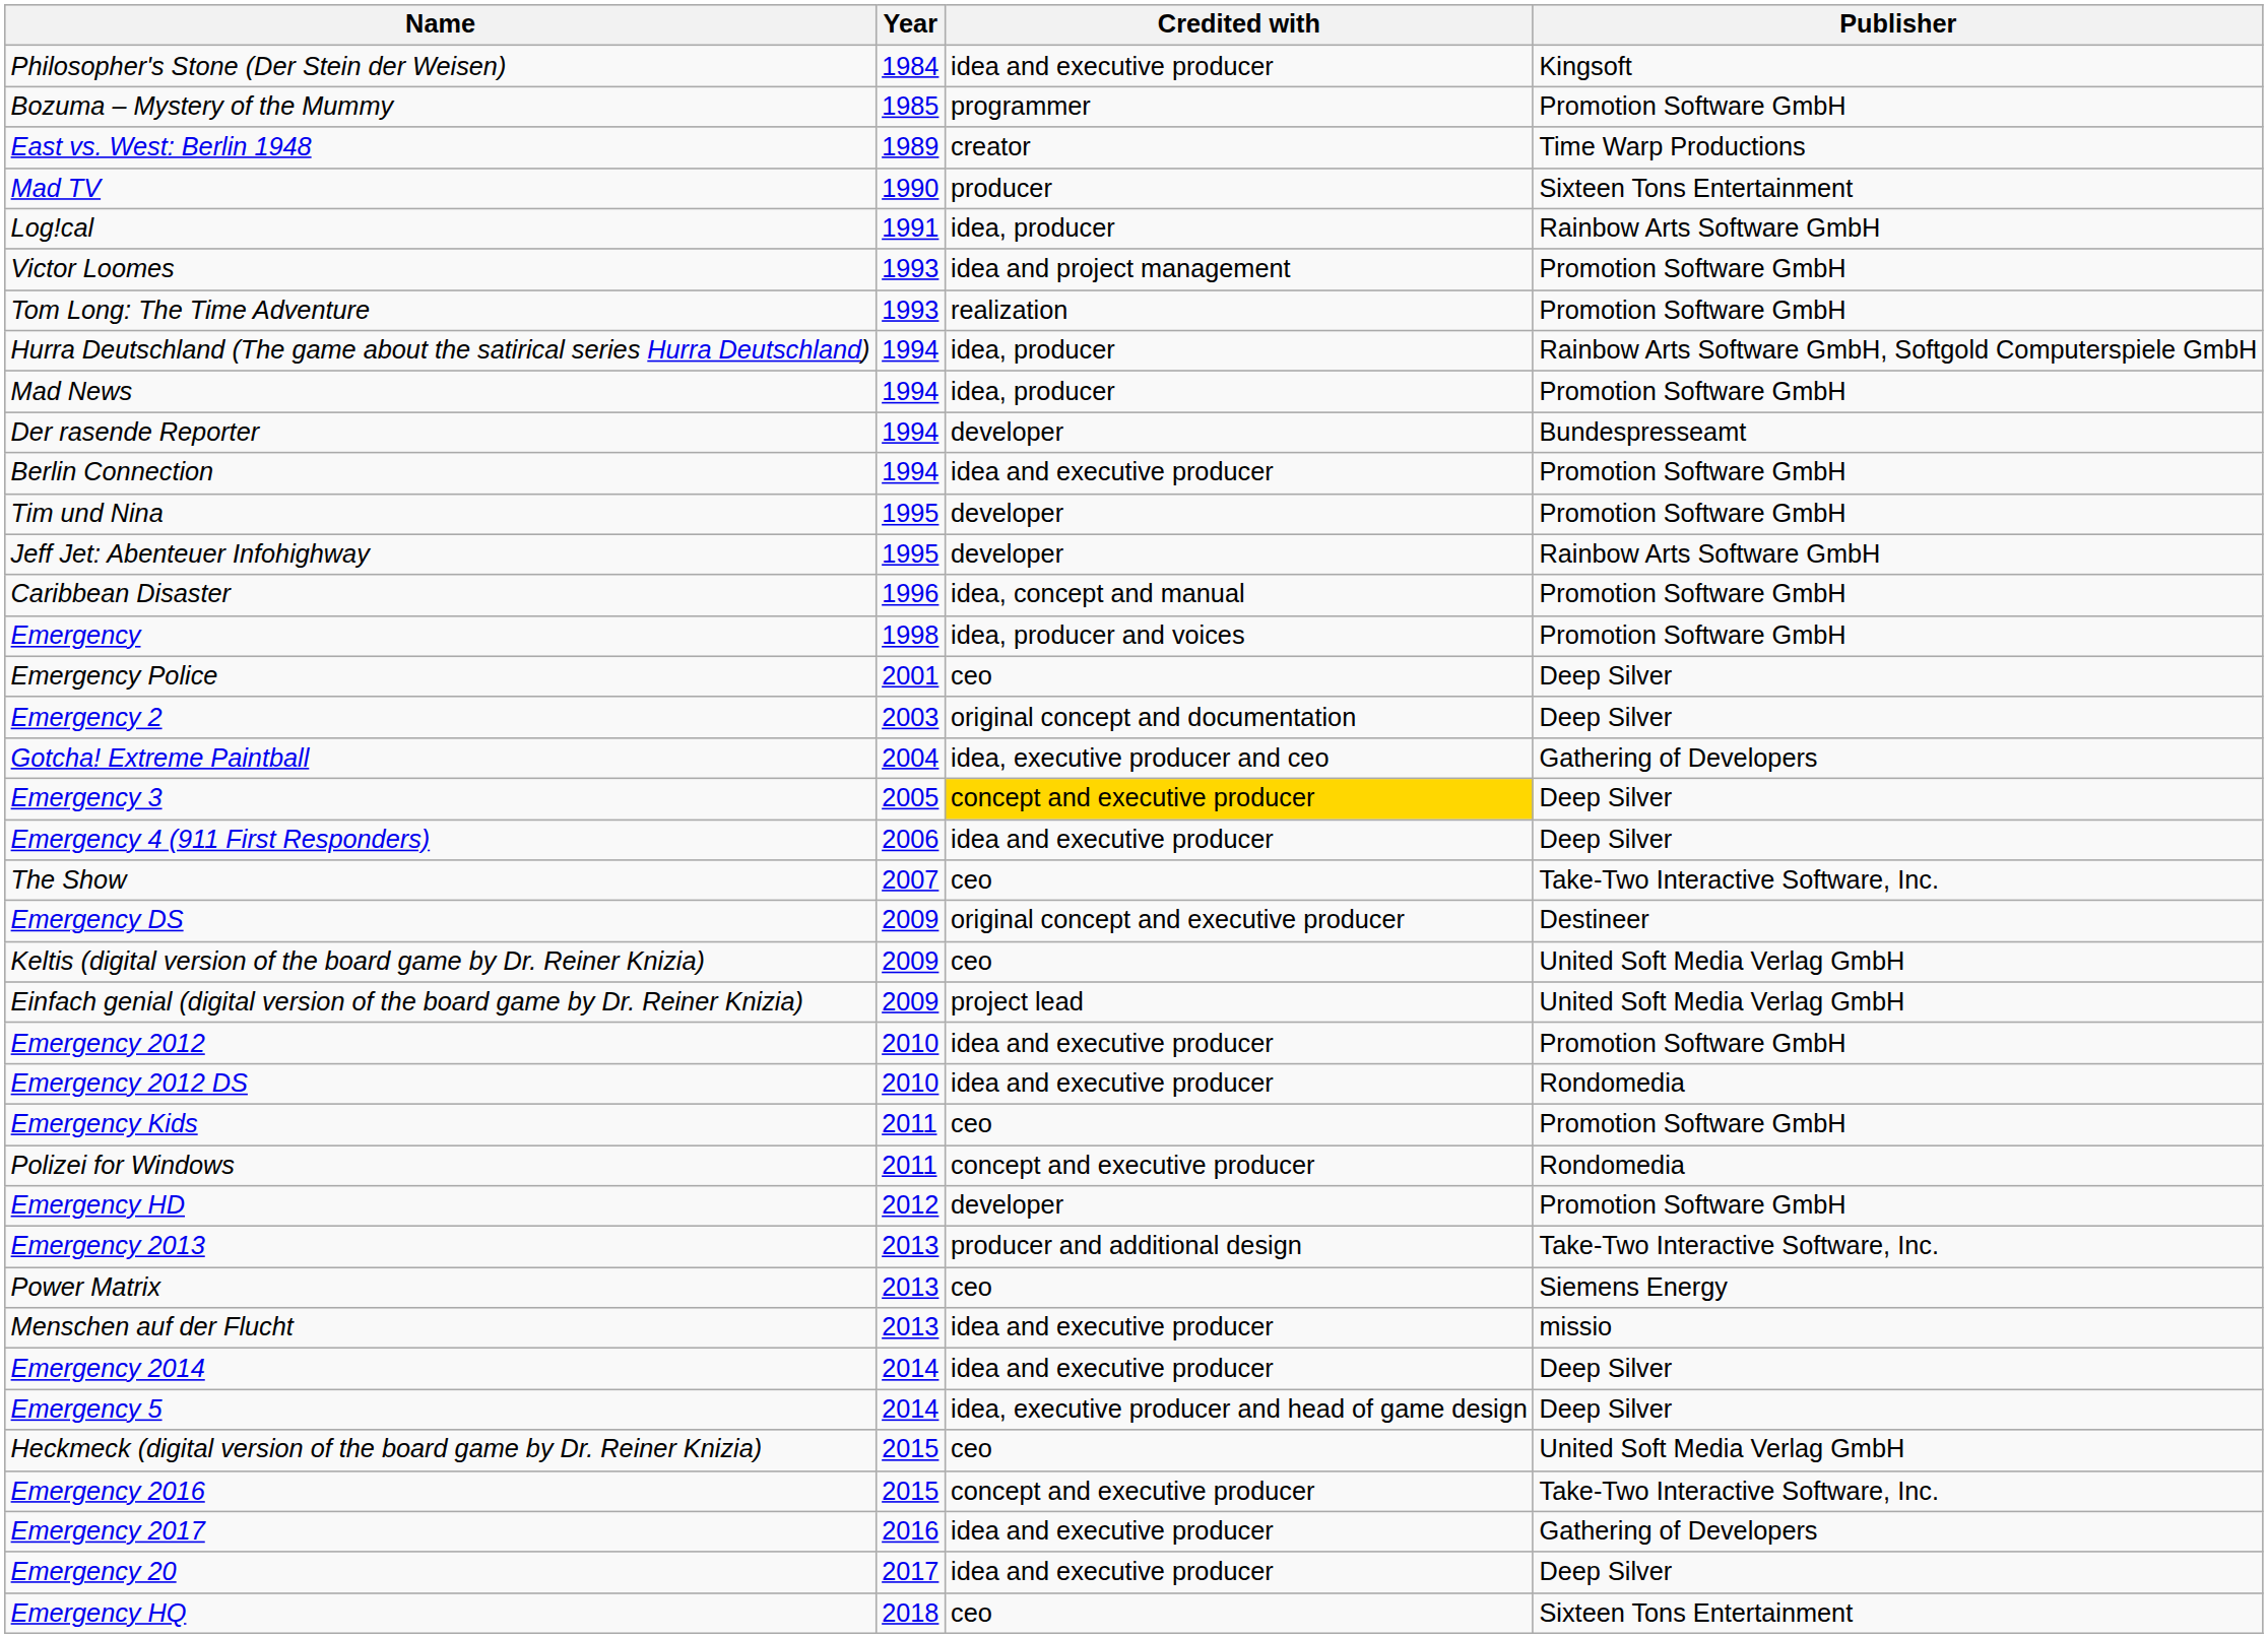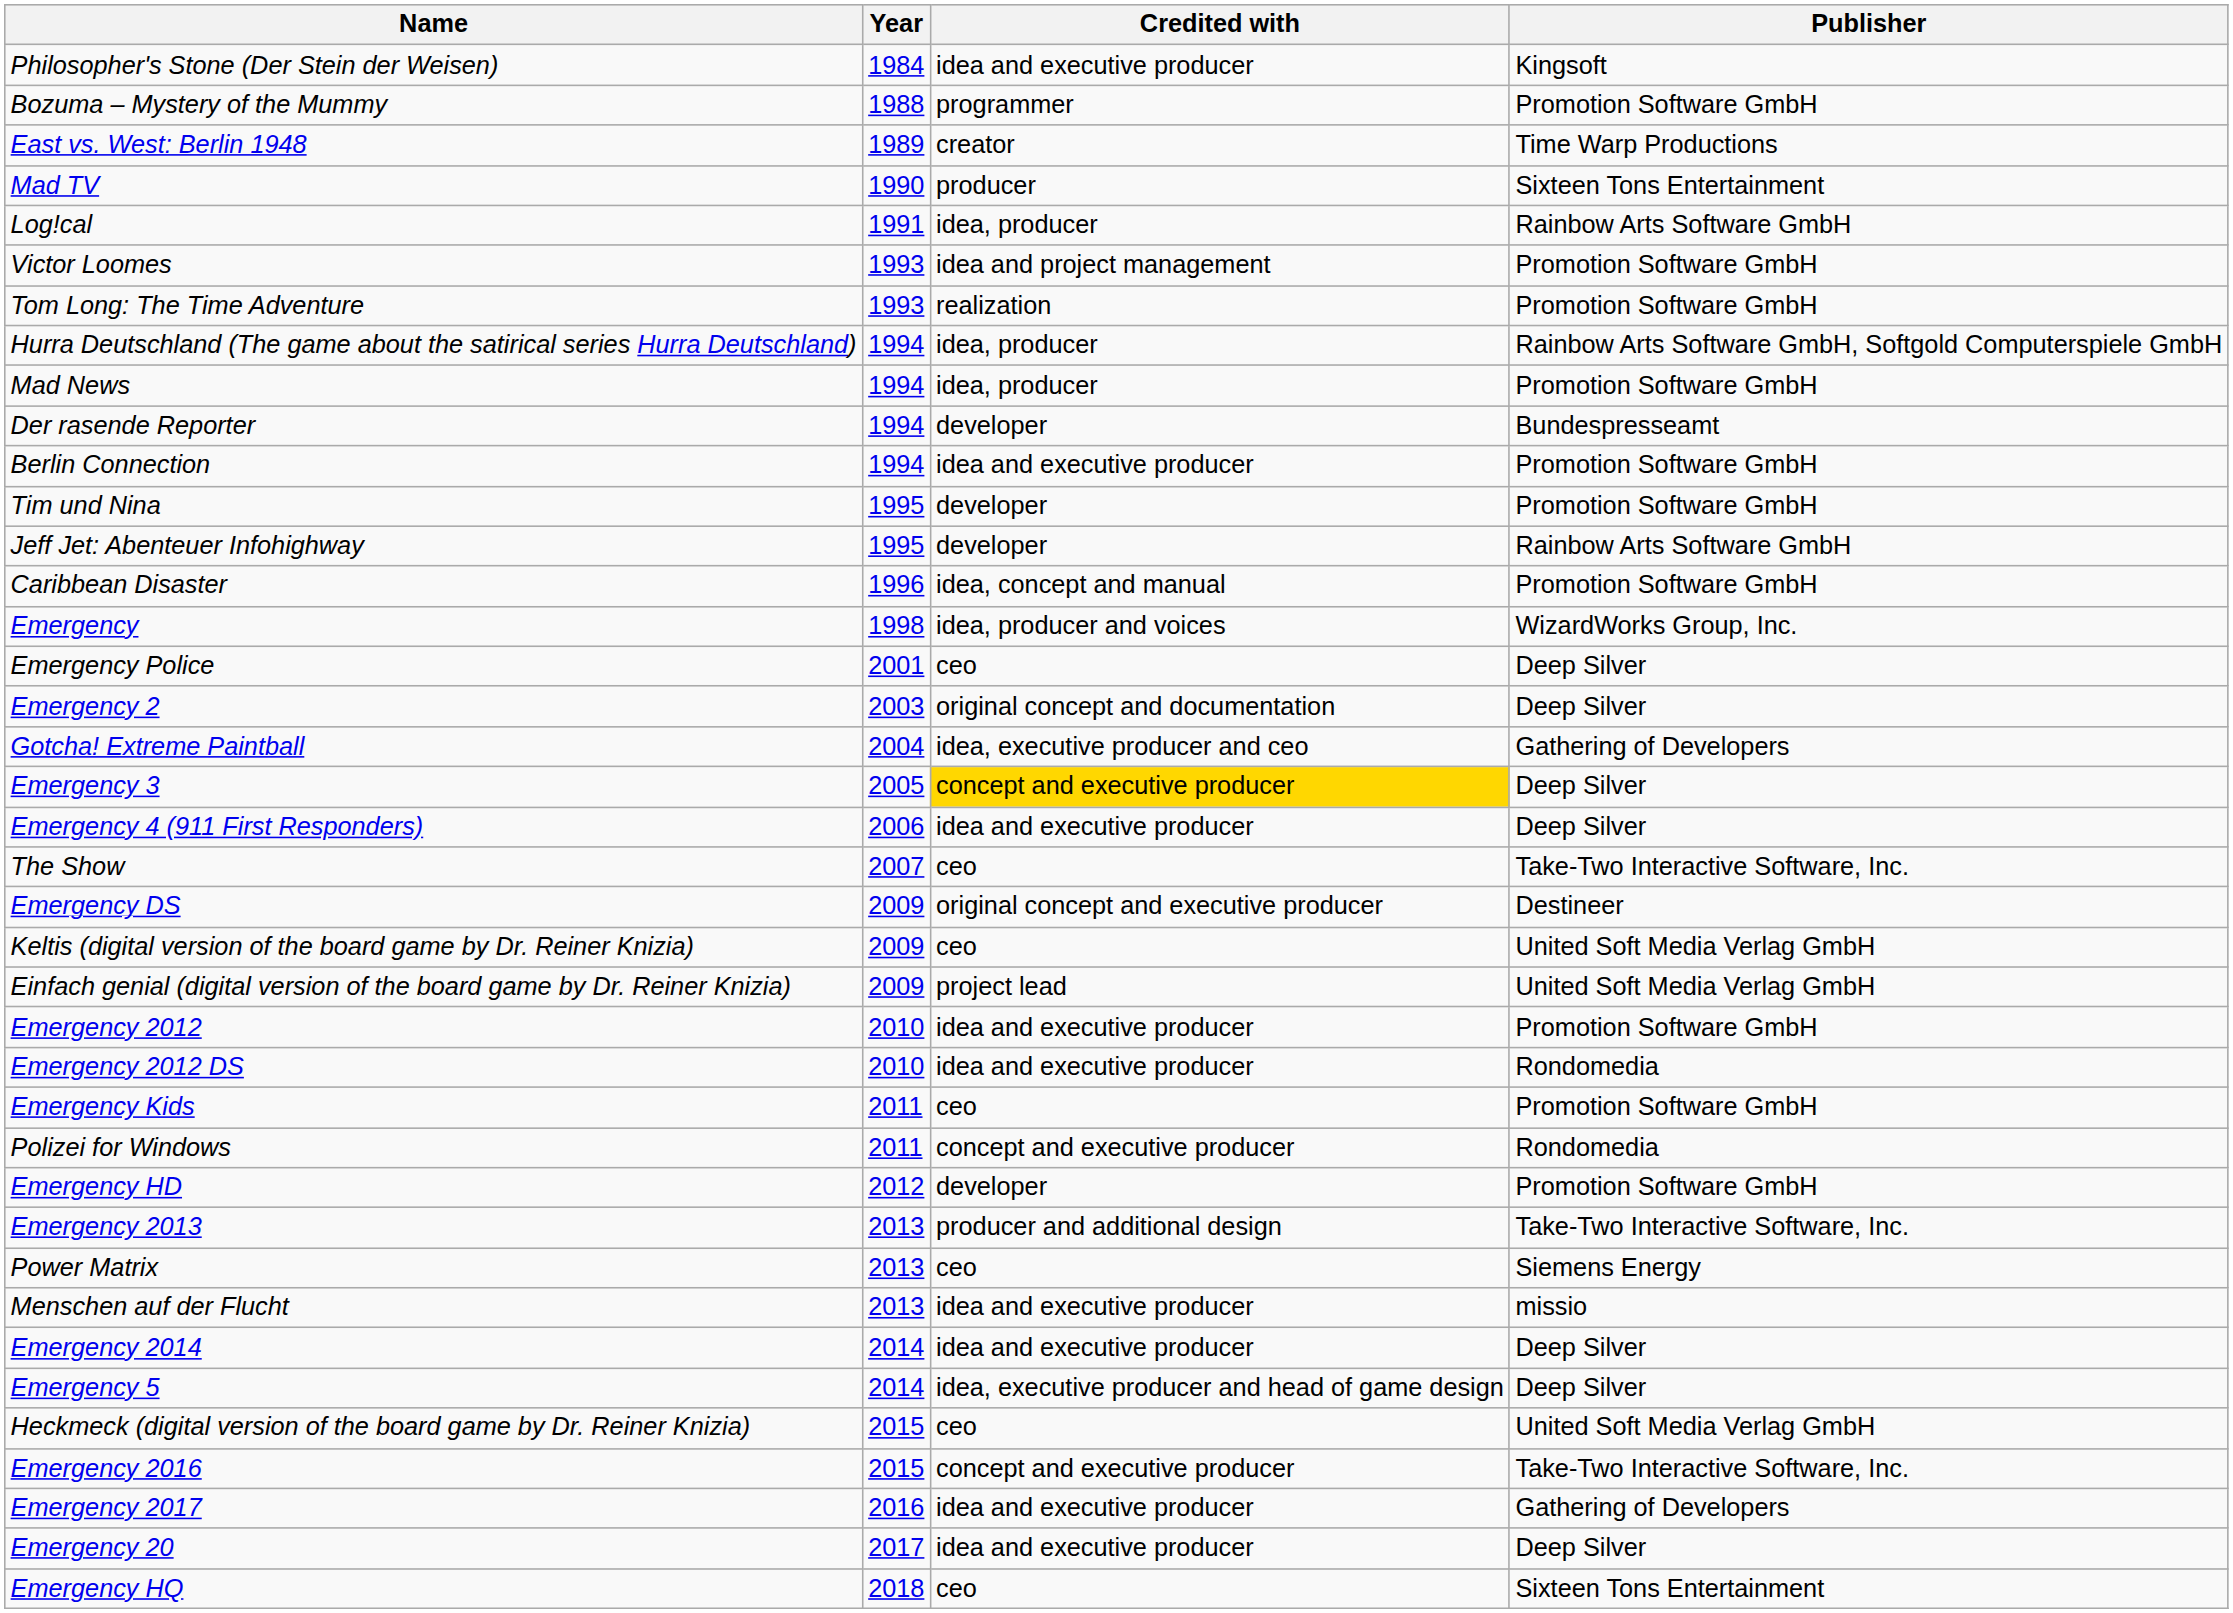 <table class="wikitable sortable" border="1">
 <tr>
 <th scope="col">Name</th>
 <th scope="col">Year</th>
 <th scope="col">Credited with</th>
 <th scope="col">Publisher</th>
 </tr>
 <tr>
 <td><em>Philosopher's Stone (Der Stein der Weisen)</em></td>
 <td><a href='#'>1984</a></td>
 <td>idea and executive producer</td>
 <td>Kingsoft</td>
 </tr>
 <tr>
 <td><em>Bozuma – Mystery of the Mummy</em></td>
-<td><a href='#'>1985</a></td>
+<td><a href='#'>1988</a></td>
 <td>programmer</td>
 <td>Promotion Software GmbH</td>
 </tr>
 <tr>
 <td><em><a href='#'>East vs. West: Berlin 1948</a></em></td>
 <td><a href='#'>1989</a></td>
 <td>creator</td>
 <td>Time Warp Productions</td>
 </tr>
 <tr>
 <td><em><a href='#'>Mad TV</a></em></td>
 <td><a href='#'>1990</a></td>
 <td>producer</td>
 <td>Sixteen Tons Entertainment</td>
 </tr>
 <tr>
 <td><em>Log!cal</em></td>
 <td><a href='#'>1991</a></td>
 <td>idea, producer</td>
 <td>Rainbow Arts Software GmbH</td>
 </tr>
 <tr>
 <td><em>Victor Loomes</em></td>
 <td><a href='#'>1993</a></td>
 <td>idea and project management</td>
 <td>Promotion Software GmbH</td>
 </tr>
 <tr>
 <td><em>Tom Long: The Time Adventure</em></td>
 <td><a href='#'>1993</a></td>
 <td>realization</td>
 <td>Promotion Software GmbH</td>
 </tr>
 <tr>
 <td><em>Hurra Deutschland (The game about the satirical series <a href='#'>Hurra Deutschland</a>)</em></td>
 <td><a href='#'>1994</a></td>
 <td>idea, producer</td>
 <td>Rainbow Arts Software GmbH, Softgold Computerspiele GmbH</td>
 </tr>
 <tr>
 <td><em>Mad News</em></td>
 <td><a href='#'>1994</a></td>
 <td>idea, producer</td>
 <td>Promotion Software GmbH</td>
 </tr>
 <tr>
 <td><em>Der rasende Reporter</em></td>
 <td><a href='#'>1994</a></td>
 <td>developer</td>
 <td>Bundespresseamt</td>
 </tr>
 <tr>
 <td><em>Berlin Connection</em></td>
 <td><a href='#'>1994</a></td>
 <td>idea and executive producer</td>
 <td>Promotion Software GmbH</td>
 </tr>
 <tr>
 <td><em>Tim und Nina</em></td>
 <td><a href='#'>1995</a></td>
 <td>developer</td>
 <td>Promotion Software GmbH</td>
 </tr>
 <tr>
 <td><em>Jeff Jet: Abenteuer Infohighway</em></td>
 <td><a href='#'>1995</a></td>
 <td>developer</td>
 <td>Rainbow Arts Software GmbH</td>
 </tr>
 <tr>
 <td><em>Caribbean Disaster</em></td>
 <td><a href='#'>1996</a></td>
 <td>idea, concept and manual</td>
 <td>Promotion Software GmbH</td>
 </tr>
 <tr>
 <td><em><a href='#'>Emergency</a></em></td>
 <td><a href='#'>1998</a></td>
 <td>idea, producer and voices</td>
-<td>Promotion Software GmbH</td>
+<td>WizardWorks Group, Inc.</td>
 </tr>
 <tr>
 <td><em>Emergency Police</em></td>
 <td><a href='#'>2001</a></td>
 <td>ceo</td>
 <td>Deep Silver</td>
 </tr>
 <tr>
 <td><em><a href='#'>Emergency 2</a></em></td>
 <td><a href='#'>2003</a></td>
 <td>original concept and documentation</td>
 <td>Deep Silver</td>
 </tr>
 <tr>
 <td><em><a href='#'>Gotcha! Extreme Paintball</a></em></td>
 <td><a href='#'>2004</a></td>
 <td>idea, executive producer and ceo</td>
 <td>Gathering of Developers</td>
 </tr>
 <tr>
 <td><em><a href='#'>Emergency 3</a></em></td>
 <td><a href='#'>2005</a></td>
 <td style="background: gold;">concept and executive producer</td>
 <td>Deep Silver</td>
 </tr>
 <tr>
 <td><em><a href='#'>Emergency 4 (911 First Responders)</a></em></td>
 <td><a href='#'>2006</a></td>
 <td>idea and executive producer</td>
 <td>Deep Silver</td>
 </tr>
 <tr>
 <td><em>The Show</em></td>
 <td><a href='#'>2007</a></td>
 <td>ceo</td>
 <td>Take-Two Interactive Software, Inc.</td>
 </tr>
 <tr>
 <td><em><a href='#'>Emergency DS</a></em></td>
 <td><a href='#'>2009</a></td>
 <td>original concept and executive producer</td>
 <td>Destineer</td>
 </tr>
 <tr>
 <td><em>Keltis (digital version of the board game by Dr. Reiner Knizia)</em></td>
 <td><a href='#'>2009</a></td>
 <td>ceo</td>
 <td>United Soft Media Verlag GmbH</td>
 </tr>
 <tr>
 <td><em>Einfach genial (digital version of the board game by Dr. Reiner Knizia)</em></td>
 <td><a href='#'>2009</a></td>
 <td>project lead</td>
 <td>United Soft Media Verlag GmbH</td>
 </tr>
 <tr>
 <td><em><a href='#'>Emergency 2012</a></em></td>
 <td><a href='#'>2010</a></td>
 <td>idea and executive producer</td>
 <td>Promotion Software GmbH</td>
 </tr>
 <tr>
 <td><em><a href='#'>Emergency 2012 DS</a></em></td>
 <td><a href='#'>2010</a></td>
 <td>idea and executive producer</td>
 <td>Rondomedia</td>
 </tr>
 <tr>
 <td><em><a href='#'>Emergency Kids</a></em></td>
 <td><a href='#'>2011</a></td>
 <td>ceo</td>
 <td>Promotion Software GmbH</td>
 </tr>
 <tr>
 <td><em>Polizei for Windows</em></td>
 <td><a href='#'>2011</a></td>
 <td>concept and executive producer</td>
 <td>Rondomedia</td>
 </tr>
 <tr>
 <td><em><a href='#'>Emergency HD</a></em></td>
 <td><a href='#'>2012</a></td>
 <td>developer</td>
 <td>Promotion Software GmbH</td>
 </tr>
 <tr>
 <td><em><a href='#'>Emergency 2013</a></em></td>
 <td><a href='#'>2013</a></td>
 <td>producer and additional design</td>
 <td>Take-Two Interactive Software, Inc.</td>
 </tr>
 <tr>
 <td><em>Power Matrix</em></td>
 <td><a href='#'>2013</a></td>
 <td>ceo</td>
 <td>Siemens Energy</td>
 </tr>
 <tr>
 <td><em>Menschen auf der Flucht</em></td>
 <td><a href='#'>2013</a></td>
 <td>idea and executive producer</td>
 <td>missio</td>
 </tr>
 <tr>
 <td><em><a href='#'>Emergency 2014</a></em></td>
 <td><a href='#'>2014</a></td>
 <td>idea and executive producer</td>
 <td>Deep Silver</td>
 </tr>
 <tr>
 <td><em><a href='#'>Emergency 5</a></em></td>
 <td><a href='#'>2014</a></td>
 <td>idea, executive producer and head of game design</td>
 <td>Deep Silver</td>
 </tr>
 <tr>
 <td><em>Heckmeck (digital version of the board game by Dr. Reiner Knizia)</em></td>
 <td><a href='#'>2015</a></td>
 <td>ceo</td>
 <td>United Soft Media Verlag GmbH</td>
 </tr>
 <tr>
 <td><em><a href='#'>Emergency 2016</a></em></td>
 <td><a href='#'>2015</a></td>
 <td>concept and executive producer</td>
 <td>Take-Two Interactive Software, Inc.</td>
 </tr>
 <tr>
 <td><em><a href='#'>Emergency 2017</a></em></td>
 <td><a href='#'>2016</a></td>
 <td>idea and executive producer</td>
 <td>Gathering of Developers</td>
 </tr>
 <tr>
 <td><em><a href='#'>Emergency 20</a></em></td>
 <td><a href='#'>2017</a></td>
 <td>idea and executive producer</td>
 <td>Deep Silver</td>
 </tr>
 <tr>
 <td><em><a href='#'>Emergency HQ</a></em></td>
 <td><a href='#'>2018</a></td>
 <td>ceo</td>
 <td>Sixteen Tons Entertainment</td>
 </tr>
 <tr>
 </tr>
 </table>
